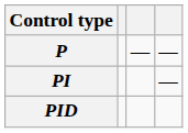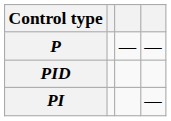 <table class="wikitable" style="text-align:center;">
 <tr>
 <th>Control type</th>
 <th></th>
 <th></th>
 <th></th>
 </tr>
 <tr>
 <th><em>P</em></th>
 <td></td>
 <td>—</td>
 <td>—</td>
 </tr>
+<tr style="text-align:right;">
+<th><em>PID</em></th>
+<td></td>
+<td></td>
+<td></td>
+</tr>
 <tr>
 <th><em>PI</em></th>
 <td></td>
 <td></td>
 <td>—</td>
 </tr>
-<tr style="text-align:right;">
-<th><em>PID</em></th>
-<td></td>
-<td></td>
-<td></td>
-</tr>
 </table>
